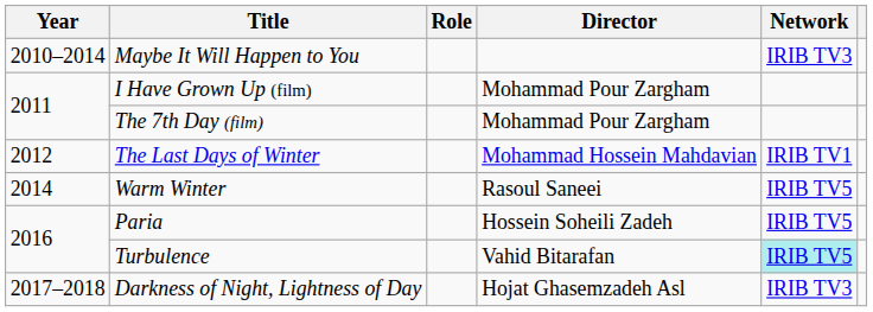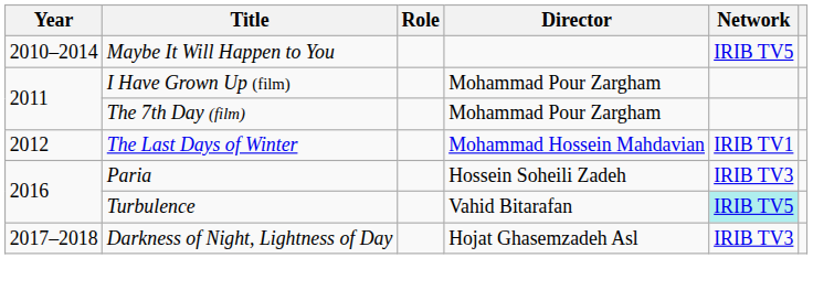 <table class="wikitable sortable">
 <tr>
 <th>Year</th>
 <th>Title</th>
 <th>Role</th>
 <th>Director</th>
 <th>Network</th>
 <th></th>
 </tr>
 <tr>
 <td>2010–2014</td>
 <td><em>Maybe It Will Happen to You</em></td>
 <td></td>
 <td></td>
-<td><a href='#'>IRIB TV3</a></td>
+<td><a href='#'>IRIB TV5</a></td>
 <td></td>
 </tr>
 <tr>
 <td rowspan="2">2011</td>
 <td><em>I Have Grown Up</em> <small>(film)</small></td>
 <td></td>
 <td>Mohammad Pour Zargham</td>
 <td></td>
 <td></td>
 </tr>
 <tr>
 <td><em>The 7th Day <small>(film)</small></em></td>
 <td></td>
 <td>Mohammad Pour Zargham</td>
 <td></td>
 <td></td>
 </tr>
 <tr>
 <td>2012</td>
 <td><em><a href='#'>The Last Days of Winter</a></em></td>
 <td></td>
 <td><a href='#'>Mohammad Hossein Mahdavian</a></td>
 <td><a href='#'>IRIB TV1</a></td>
 <td></td>
 </tr>
 <tr>
-<td>2014</td>
-<td><em>Warm Winter</em></td>
-<td></td>
-<td>Rasoul Saneei</td>
-<td><a href='#'>IRIB TV5</a></td>
-<td></td>
-</tr>
-<tr>
 <td rowspan="2">2016</td>
 <td><em>Paria</em></td>
 <td></td>
 <td>Hossein Soheili Zadeh</td>
-<td><a href='#'>IRIB TV5</a></td>
+<td><a href='#'>IRIB TV3</a></td>
 <td></td>
 </tr>
 <tr>
 <td><em>Turbulence</em></td>
 <td></td>
 <td>Vahid Bitarafan</td>
 <td style="background: paleturquoise;"><a href='#'>IRIB TV5</a></td>
 <td></td>
 </tr>
 <tr>
 <td>2017–2018</td>
 <td><em>Darkness of Night, Lightness of Day</em></td>
 <td></td>
 <td>Hojat Ghasemzadeh Asl</td>
 <td><a href='#'>IRIB TV3</a></td>
 <td></td>
 </tr>
 </table>
